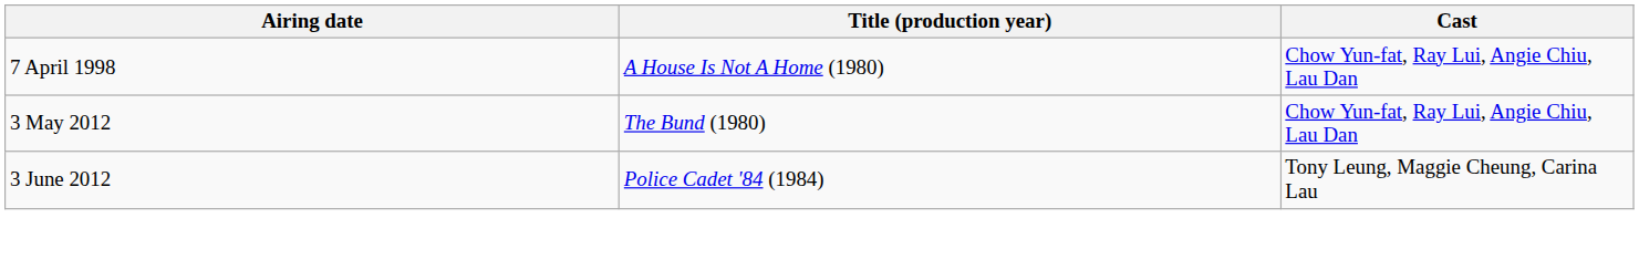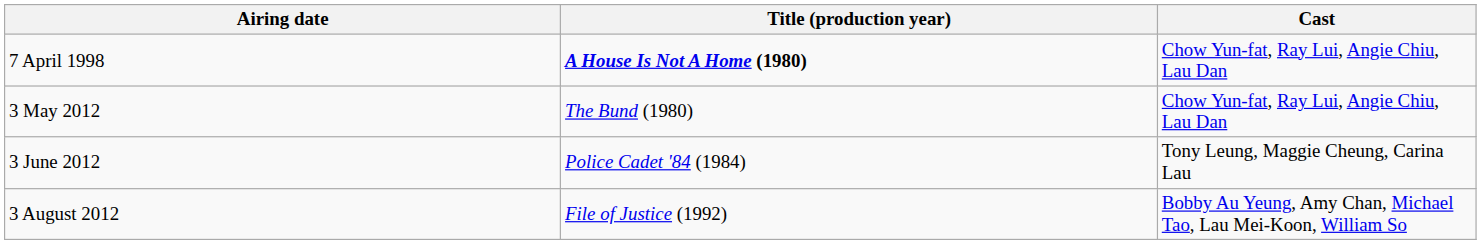 <table class="wikitable">
 <tr>
 <th style="width:4%;">Airing date</th>
 <th style="width:4%;">Title (production year)</th>
 <th style="width:2%;">Cast</th>
 </tr>
 <tr>
 <td>7 April 1998</td>
-<td><em><a href='#'>A House Is Not A Home</a></em> (1980)</td>
+<td><strong><em><a href='#'>A House Is Not A Home</a></em> (1980)</strong></td>
 <td><a href='#'>Chow Yun-fat</a>, <a href='#'>Ray Lui</a>, <a href='#'>Angie Chiu</a>, <a href='#'>Lau Dan</a></td>
 </tr>
 <tr>
 <td>3 May 2012</td>
 <td><em><a href='#'>The Bund</a></em> (1980)</td>
 <td><a href='#'>Chow Yun-fat</a>, <a href='#'>Ray Lui</a>, <a href='#'>Angie Chiu</a>, <a href='#'>Lau Dan</a></td>
 </tr>
 <tr>
 <td>3 June 2012</td>
 <td><em><a href='#'>Police Cadet '84</a></em> (1984)</td>
 <td>Tony Leung, Maggie Cheung, Carina Lau</td>
 </tr>
+<tr>
+<td>3 August 2012</td>
+<td><em><a href='#'>File of Justice</a></em> (1992)</td>
+<td><a href='#'>Bobby Au Yeung</a>, Amy Chan, <a href='#'>Michael Tao</a>, Lau Mei-Koon, <a href='#'>William So</a></td>
+</tr>
 </table>
